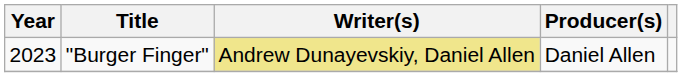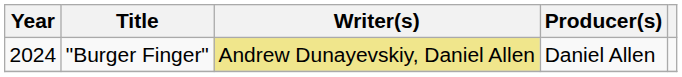 <table class="wikitable">
 <tr>
 <th>Year</th>
 <th>Title</th>
 <th>Writer(s)</th>
 <th>Producer(s)</th>
 <th style="text-align: center;" class="unsortable"></th>
 </tr>
 <tr>
-<td>2023</td>
+<td>2024</td>
 <td>"Burger Finger"</td>
 <td style="background: khaki;">Andrew Dunayevskiy, Daniel Allen</td>
 <td>Daniel Allen</td>
 <td style="text-align: center;"></td>
 </tr>
 <tr>
 </tr>
 </table>
